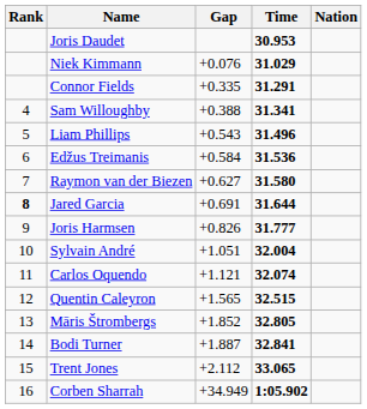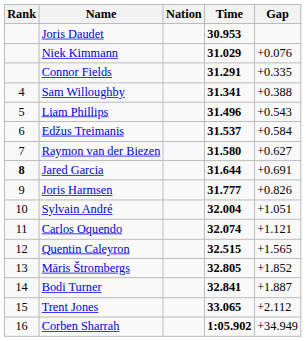 <table class=wikitable sortable style=text-align:center>
 <tr>
 <th>Rank</th>
 <th>Name</th>
+<th>Nation</th>
+<th>Time</th>
 <th>Gap</th>
-<th>Time</th>
-<th>Nation</th>
 </tr>
 <tr>
 <td></td>
 <td align=left><a href='#'>Joris Daudet</a></td>
 <td align=left></td>
 <td align=left><strong>30.953</strong></td>
 <td align=left></td>
 </tr>
 <tr>
 <td></td>
 <td align=left><a href='#'>Niek Kimmann</a></td>
+<td align=left></td>
+<td align=left><strong>31.029</strong></td>
 <td align=left>+0.076</td>
-<td align=left><strong>31.029</strong></td>
-<td align=left></td>
 </tr>
 <tr>
 <td></td>
 <td align=left><a href='#'>Connor Fields</a></td>
+<td align=left></td>
+<td align=left><strong>31.291</strong></td>
 <td align=left>+0.335</td>
-<td align=left><strong>31.291</strong></td>
-<td align=left></td>
 </tr>
 <tr>
 <td>4</td>
 <td align=left><a href='#'>Sam Willoughby</a></td>
+<td align=left></td>
+<td align=left><strong>31.341</strong></td>
 <td align=left>+0.388</td>
-<td align=left><strong>31.341</strong></td>
-<td align=left></td>
 </tr>
 <tr>
 <td>5</td>
 <td align=left><a href='#'>Liam Phillips</a></td>
+<td align=left></td>
+<td align=left><strong>31.496</strong></td>
 <td align=left>+0.543</td>
-<td align=left><strong>31.496</strong></td>
-<td align=left></td>
 </tr>
 <tr>
 <td>6</td>
 <td align=left><a href='#'>Edžus Treimanis</a></td>
+<td align=left></td>
+<td align=left><strong>31.537</strong></td>
 <td align=left>+0.584</td>
-<td align=left><strong>31.536</strong></td>
-<td align=left></td>
 </tr>
 <tr>
 <td>7</td>
 <td align=left><a href='#'>Raymon van der Biezen</a></td>
+<td align=left></td>
+<td align=left><strong>31.580</strong></td>
 <td align=left>+0.627</td>
-<td align=left><strong>31.580</strong></td>
-<td align=left></td>
 </tr>
 <tr>
 <td><strong>8</strong></td>
 <td align=left><a href='#'>Jared Garcia</a></td>
+<td align=left></td>
+<td align=left><strong>31.644</strong></td>
 <td align=left>+0.691</td>
-<td align=left><strong>31.644</strong></td>
-<td align=left></td>
 </tr>
 <tr>
 <td>9</td>
 <td align=left><a href='#'>Joris Harmsen</a></td>
+<td align=left></td>
+<td align=left><strong>31.777</strong></td>
 <td align=left>+0.826</td>
-<td align=left><strong>31.777</strong></td>
-<td align=left></td>
 </tr>
 <tr>
 <td>10</td>
 <td align=left><a href='#'>Sylvain André</a></td>
+<td align=left></td>
+<td align=left><strong>32.004</strong></td>
 <td align=left>+1.051</td>
-<td align=left><strong>32.004</strong></td>
-<td align=left></td>
 </tr>
 <tr>
 <td>11</td>
 <td align=left><a href='#'>Carlos Oquendo</a></td>
+<td align=left></td>
+<td align=left><strong>32.074</strong></td>
 <td align=left>+1.121</td>
-<td align=left><strong>32.074</strong></td>
-<td align=left></td>
 </tr>
 <tr>
 <td>12</td>
 <td align=left><a href='#'>Quentin Caleyron</a></td>
+<td align=left></td>
+<td align=left><strong>32.515</strong></td>
 <td align=left>+1.565</td>
-<td align=left><strong>32.515</strong></td>
-<td align=left></td>
 </tr>
 <tr>
 <td>13</td>
 <td align=left><a href='#'>Māris Štrombergs</a></td>
+<td align=left></td>
+<td align=left><strong>32.805</strong></td>
 <td align=left>+1.852</td>
-<td align=left><strong>32.805</strong></td>
-<td align=left></td>
 </tr>
 <tr>
 <td>14</td>
 <td align=left><a href='#'>Bodi Turner</a></td>
+<td align=left></td>
+<td align=left><strong>32.841</strong></td>
 <td align=left>+1.887</td>
-<td align=left><strong>32.841</strong></td>
-<td align=left></td>
 </tr>
 <tr>
 <td>15</td>
 <td align=left><a href='#'>Trent Jones</a></td>
+<td align=left></td>
+<td align=left><strong>33.065</strong></td>
 <td align=left>+2.112</td>
-<td align=left><strong>33.065</strong></td>
-<td align=left></td>
 </tr>
 <tr>
 <td>16</td>
 <td align=left><a href='#'>Corben Sharrah</a></td>
+<td align=left></td>
+<td align=left><strong>1:05.902</strong></td>
 <td align=left>+34.949</td>
-<td align=left><strong>1:05.902</strong></td>
-<td align=left></td>
 </tr>
 </table>
